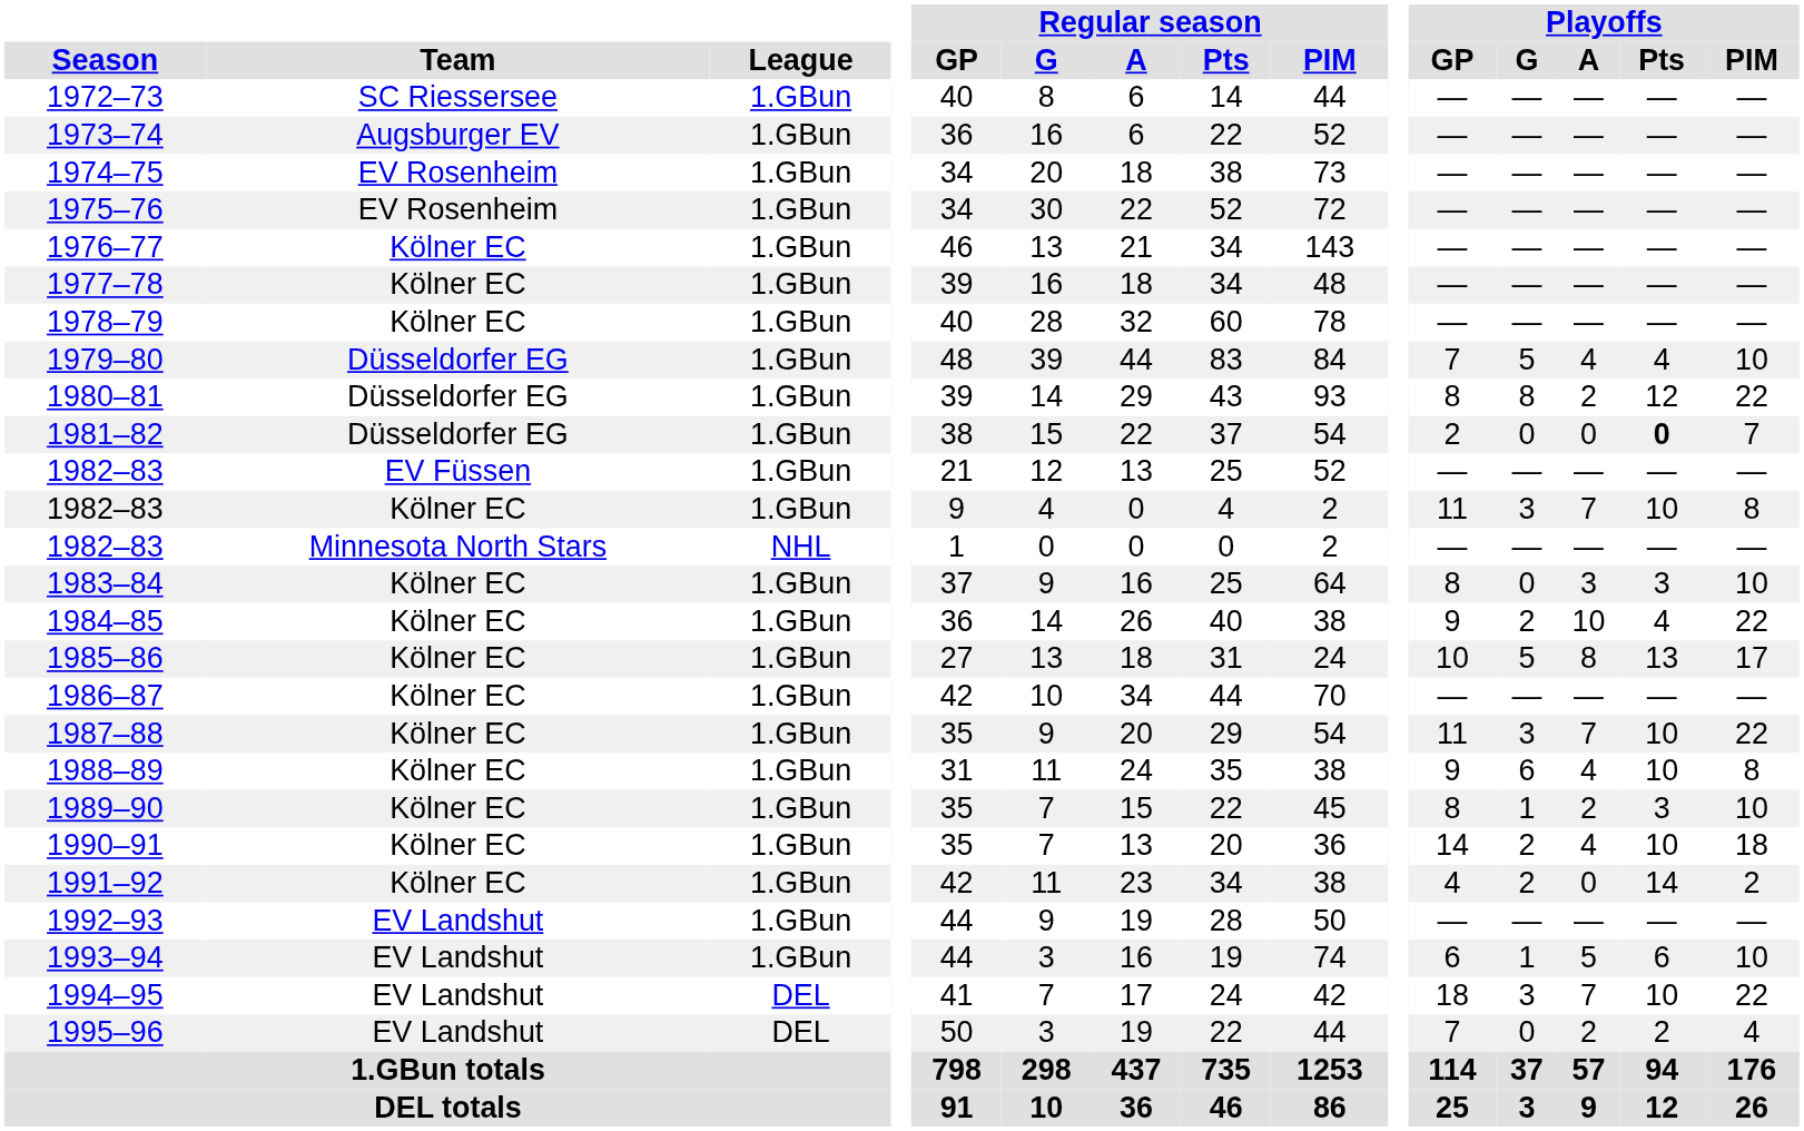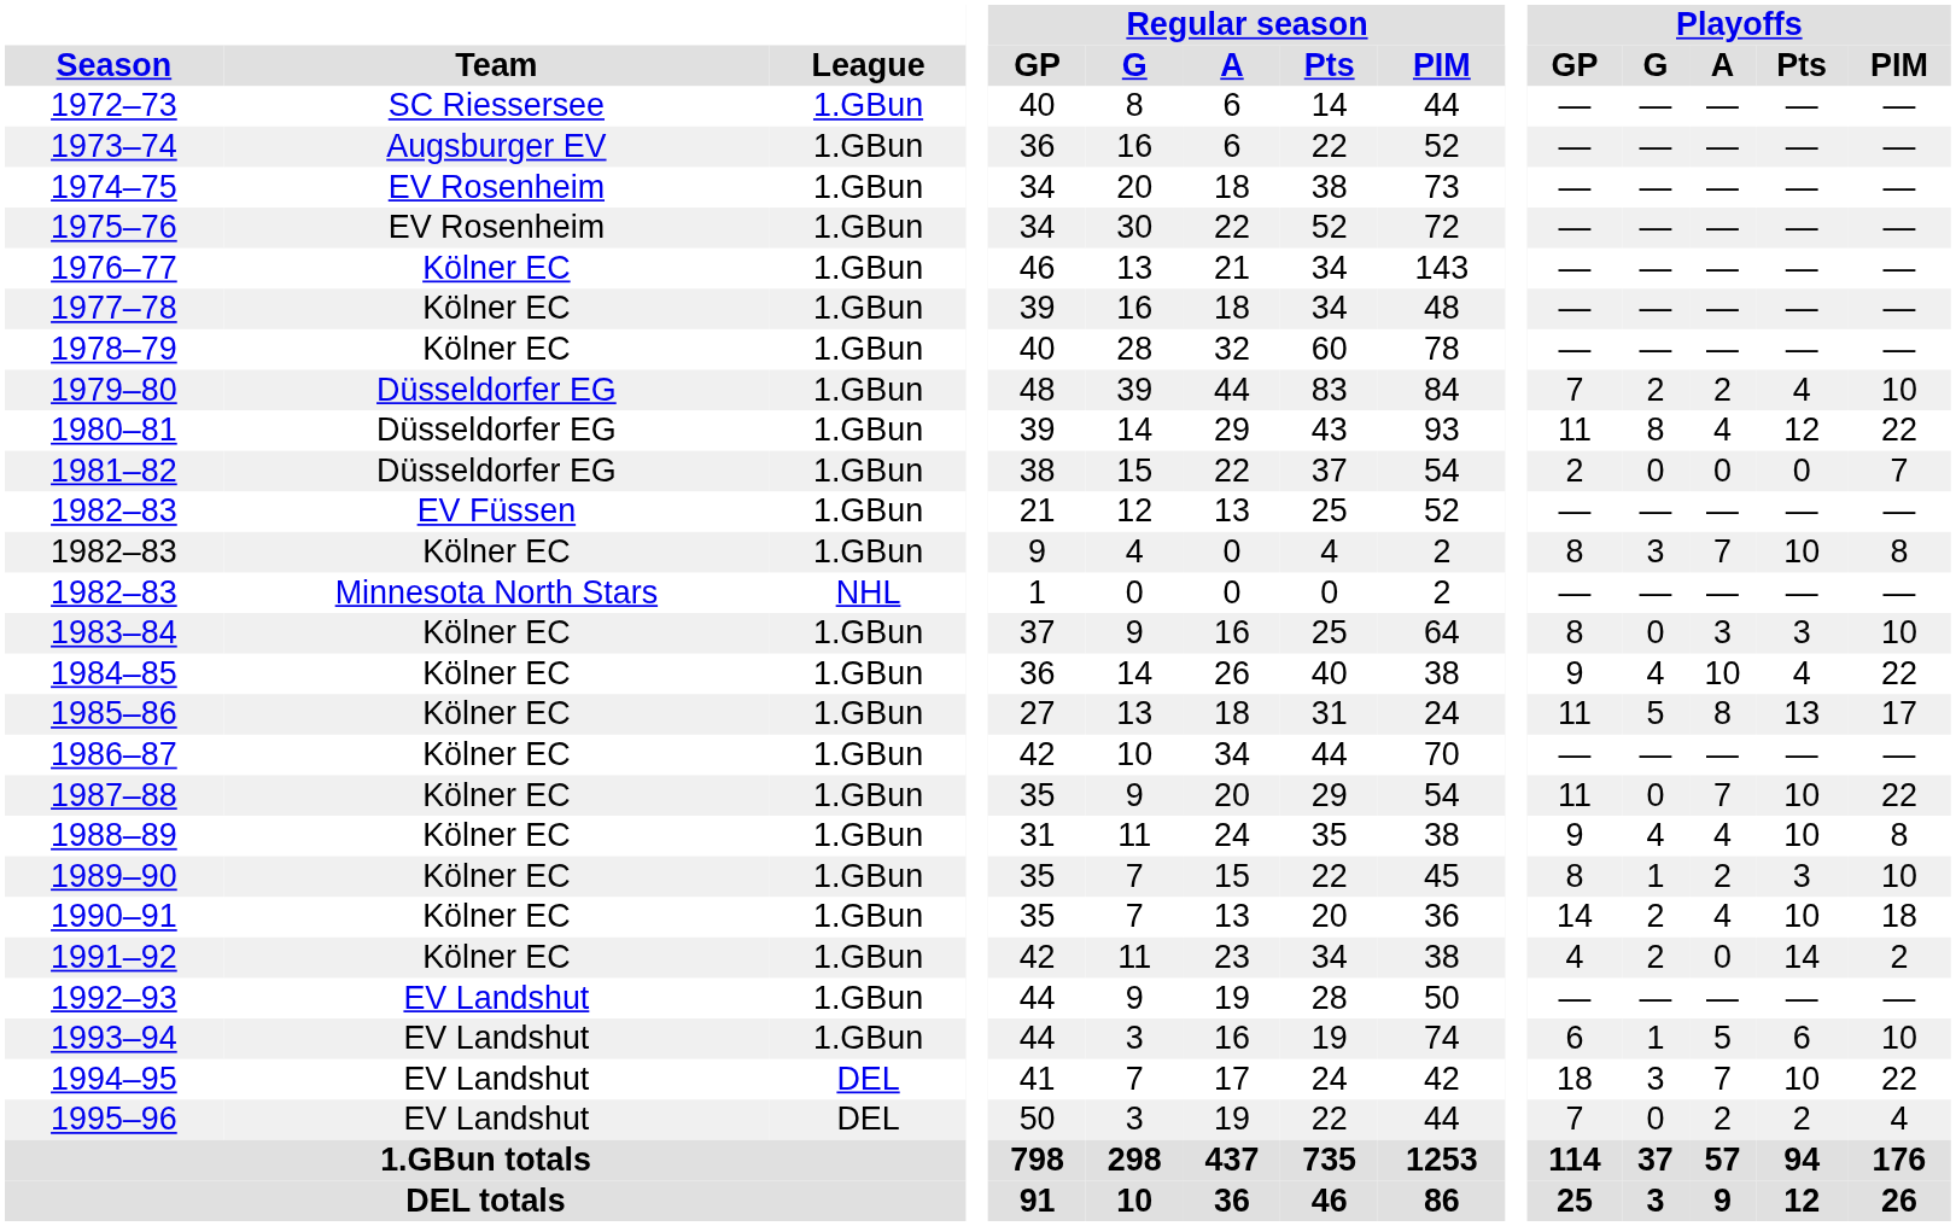 <table border="0" cellpadding="1" cellspacing="0" style="text-align:center; width:60em">
 <tr bgcolor="#e0e0e0">
 <th colspan="3" bgcolor="#ffffff"> </th>
 <th rowspan="99" bgcolor="#ffffff"> </th>
 <th colspan="5"><a href='#'>Regular season</a></th>
 <th rowspan="99" bgcolor="#ffffff"> </th>
 <th colspan="5"><a href='#'>Playoffs</a></th>
 </tr>
 <tr bgcolor="#e0e0e0">
 <th><a href='#'>Season</a></th>
 <th>Team</th>
 <th>League</th>
 <th>GP</th>
 <th><a href='#'>G</a></th>
 <th><a href='#'>A</a></th>
 <th><a href='#'>Pts</a></th>
 <th><a href='#'>PIM</a></th>
 <th>GP</th>
 <th>G</th>
 <th>A</th>
 <th>Pts</th>
 <th>PIM</th>
 </tr>
 <tr>
 <td><a href='#'>1972–73</a></td>
 <td><a href='#'>SC Riessersee</a></td>
 <td><a href='#'>1.GBun</a></td>
 <td>40</td>
 <td>8</td>
 <td>6</td>
 <td>14</td>
 <td>44</td>
 <td>—</td>
 <td>—</td>
 <td>—</td>
 <td>—</td>
 <td>—</td>
 </tr>
 <tr bgcolor="#f0f0f0">
 <td><a href='#'>1973–74</a></td>
 <td><a href='#'>Augsburger EV</a></td>
 <td>1.GBun</td>
 <td>36</td>
 <td>16</td>
 <td>6</td>
 <td>22</td>
 <td>52</td>
 <td>—</td>
 <td>—</td>
 <td>—</td>
 <td>—</td>
 <td>—</td>
 </tr>
 <tr>
 <td><a href='#'>1974–75</a></td>
 <td><a href='#'>EV Rosenheim</a></td>
 <td>1.GBun</td>
 <td>34</td>
 <td>20</td>
 <td>18</td>
 <td>38</td>
 <td>73</td>
 <td>—</td>
 <td>—</td>
 <td>—</td>
 <td>—</td>
 <td>—</td>
 </tr>
 <tr bgcolor="#f0f0f0">
 <td><a href='#'>1975–76</a></td>
 <td>EV Rosenheim</td>
 <td>1.GBun</td>
 <td>34</td>
 <td>30</td>
 <td>22</td>
 <td>52</td>
 <td>72</td>
 <td>—</td>
 <td>—</td>
 <td>—</td>
 <td>—</td>
 <td>—</td>
 </tr>
 <tr>
 <td><a href='#'>1976–77</a></td>
 <td><a href='#'>Kölner EC</a></td>
 <td>1.GBun</td>
 <td>46</td>
 <td>13</td>
 <td>21</td>
 <td>34</td>
 <td>143</td>
 <td>—</td>
 <td>—</td>
 <td>—</td>
 <td>—</td>
 <td>—</td>
 </tr>
 <tr bgcolor="#f0f0f0">
 <td><a href='#'>1977–78</a></td>
 <td>Kölner EC</td>
 <td>1.GBun</td>
 <td>39</td>
 <td>16</td>
 <td>18</td>
 <td>34</td>
 <td>48</td>
 <td>—</td>
 <td>—</td>
 <td>—</td>
 <td>—</td>
 <td>—</td>
 </tr>
 <tr>
 <td><a href='#'>1978–79</a></td>
 <td>Kölner EC</td>
 <td>1.GBun</td>
 <td>40</td>
 <td>28</td>
 <td>32</td>
 <td>60</td>
 <td>78</td>
 <td>—</td>
 <td>—</td>
 <td>—</td>
 <td>—</td>
 <td>—</td>
 </tr>
 <tr bgcolor="#f0f0f0">
 <td><a href='#'>1979–80</a></td>
 <td><a href='#'>Düsseldorfer EG</a></td>
 <td>1.GBun</td>
 <td>48</td>
 <td>39</td>
 <td>44</td>
 <td>83</td>
 <td>84</td>
 <td>7</td>
-<td>5</td>
-<td>4</td>
+<td>2</td>
+<td>2</td>
 <td>4</td>
 <td>10</td>
 </tr>
 <tr>
 <td><a href='#'>1980–81</a></td>
 <td>Düsseldorfer EG</td>
 <td>1.GBun</td>
 <td>39</td>
 <td>14</td>
 <td>29</td>
 <td>43</td>
 <td>93</td>
+<td>11</td>
 <td>8</td>
-<td>8</td>
-<td>2</td>
+<td>4</td>
 <td>12</td>
 <td>22</td>
 </tr>
 <tr bgcolor="#f0f0f0">
 <td><a href='#'>1981–82</a></td>
 <td>Düsseldorfer EG</td>
 <td>1.GBun</td>
 <td>38</td>
 <td>15</td>
 <td>22</td>
 <td>37</td>
 <td>54</td>
 <td>2</td>
 <td>0</td>
 <td>0</td>
-<td><strong>0</strong></td>
+<td>0</td>
 <td>7</td>
 </tr>
 <tr>
 <td><a href='#'>1982–83</a></td>
 <td><a href='#'>EV Füssen</a></td>
 <td>1.GBun</td>
 <td>21</td>
 <td>12</td>
 <td>13</td>
 <td>25</td>
 <td>52</td>
 <td>—</td>
 <td>—</td>
 <td>—</td>
 <td>—</td>
 <td>—</td>
 </tr>
 <tr bgcolor="#f0f0f0">
 <td>1982–83</td>
 <td>Kölner EC</td>
 <td>1.GBun</td>
 <td>9</td>
 <td>4</td>
 <td>0</td>
 <td>4</td>
 <td>2</td>
-<td>11</td>
+<td>8</td>
 <td>3</td>
 <td>7</td>
 <td>10</td>
 <td>8</td>
 </tr>
 <tr>
 <td><a href='#'>1982–83</a></td>
 <td><a href='#'>Minnesota North Stars</a></td>
 <td><a href='#'>NHL</a></td>
 <td>1</td>
 <td>0</td>
 <td>0</td>
 <td>0</td>
 <td>2</td>
 <td>—</td>
 <td>—</td>
 <td>—</td>
 <td>—</td>
 <td>—</td>
 </tr>
 <tr bgcolor="#f0f0f0">
 <td><a href='#'>1983–84</a></td>
 <td>Kölner EC</td>
 <td>1.GBun</td>
 <td>37</td>
 <td>9</td>
 <td>16</td>
 <td>25</td>
 <td>64</td>
 <td>8</td>
 <td>0</td>
 <td>3</td>
 <td>3</td>
 <td>10</td>
 </tr>
 <tr>
 <td><a href='#'>1984–85</a></td>
 <td>Kölner EC</td>
 <td>1.GBun</td>
 <td>36</td>
 <td>14</td>
 <td>26</td>
 <td>40</td>
 <td>38</td>
 <td>9</td>
-<td>2</td>
+<td>4</td>
 <td>10</td>
 <td>4</td>
 <td>22</td>
 </tr>
 <tr bgcolor="#f0f0f0">
 <td><a href='#'>1985–86</a></td>
 <td>Kölner EC</td>
 <td>1.GBun</td>
 <td>27</td>
 <td>13</td>
 <td>18</td>
 <td>31</td>
 <td>24</td>
-<td>10</td>
+<td>11</td>
 <td>5</td>
 <td>8</td>
 <td>13</td>
 <td>17</td>
 </tr>
 <tr>
 <td><a href='#'>1986–87</a></td>
 <td>Kölner EC</td>
 <td>1.GBun</td>
 <td>42</td>
 <td>10</td>
 <td>34</td>
 <td>44</td>
 <td>70</td>
 <td>—</td>
 <td>—</td>
 <td>—</td>
 <td>—</td>
 <td>—</td>
 </tr>
 <tr bgcolor="#f0f0f0">
 <td><a href='#'>1987–88</a></td>
 <td>Kölner EC</td>
 <td>1.GBun</td>
 <td>35</td>
 <td>9</td>
 <td>20</td>
 <td>29</td>
 <td>54</td>
 <td>11</td>
-<td>3</td>
+<td>0</td>
 <td>7</td>
 <td>10</td>
 <td>22</td>
 </tr>
 <tr>
 <td><a href='#'>1988–89</a></td>
 <td>Kölner EC</td>
 <td>1.GBun</td>
 <td>31</td>
 <td>11</td>
 <td>24</td>
 <td>35</td>
 <td>38</td>
 <td>9</td>
-<td>6</td>
+<td>4</td>
 <td>4</td>
 <td>10</td>
 <td>8</td>
 </tr>
 <tr bgcolor="#f0f0f0">
 <td><a href='#'>1989–90</a></td>
 <td>Kölner EC</td>
 <td>1.GBun</td>
 <td>35</td>
 <td>7</td>
 <td>15</td>
 <td>22</td>
 <td>45</td>
 <td>8</td>
 <td>1</td>
 <td>2</td>
 <td>3</td>
 <td>10</td>
 </tr>
 <tr>
 <td><a href='#'>1990–91</a></td>
 <td>Kölner EC</td>
 <td>1.GBun</td>
 <td>35</td>
 <td>7</td>
 <td>13</td>
 <td>20</td>
 <td>36</td>
 <td>14</td>
 <td>2</td>
 <td>4</td>
 <td>10</td>
 <td>18</td>
 </tr>
 <tr bgcolor="#f0f0f0">
 <td><a href='#'>1991–92</a></td>
 <td>Kölner EC</td>
 <td>1.GBun</td>
 <td>42</td>
 <td>11</td>
 <td>23</td>
 <td>34</td>
 <td>38</td>
 <td>4</td>
 <td>2</td>
 <td>0</td>
 <td>14</td>
 <td>2</td>
 </tr>
 <tr>
 <td><a href='#'>1992–93</a></td>
 <td><a href='#'>EV Landshut</a></td>
 <td>1.GBun</td>
 <td>44</td>
 <td>9</td>
 <td>19</td>
 <td>28</td>
 <td>50</td>
 <td>—</td>
 <td>—</td>
 <td>—</td>
 <td>—</td>
 <td>—</td>
 </tr>
 <tr bgcolor="#f0f0f0">
 <td><a href='#'>1993–94</a></td>
 <td>EV Landshut</td>
 <td>1.GBun</td>
 <td>44</td>
 <td>3</td>
 <td>16</td>
 <td>19</td>
 <td>74</td>
 <td>6</td>
 <td>1</td>
 <td>5</td>
 <td>6</td>
 <td>10</td>
 </tr>
 <tr>
 <td><a href='#'>1994–95</a></td>
 <td>EV Landshut</td>
 <td><a href='#'>DEL</a></td>
 <td>41</td>
 <td>7</td>
 <td>17</td>
 <td>24</td>
 <td>42</td>
 <td>18</td>
 <td>3</td>
 <td>7</td>
 <td>10</td>
 <td>22</td>
 </tr>
 <tr bgcolor="#f0f0f0">
 <td><a href='#'>1995–96</a></td>
 <td>EV Landshut</td>
 <td>DEL</td>
 <td>50</td>
 <td>3</td>
 <td>19</td>
 <td>22</td>
 <td>44</td>
 <td>7</td>
 <td>0</td>
 <td>2</td>
 <td>2</td>
 <td>4</td>
 </tr>
 <tr bgcolor="#e0e0e0">
 <th colspan="3">1.GBun totals</th>
 <th>798</th>
 <th>298</th>
 <th>437</th>
 <th>735</th>
 <th>1253</th>
 <th>114</th>
 <th>37</th>
 <th>57</th>
 <th>94</th>
 <th>176</th>
 </tr>
 <tr bgcolor="#e0e0e0">
 <th colspan="3">DEL totals</th>
 <th>91</th>
 <th>10</th>
 <th>36</th>
 <th>46</th>
 <th>86</th>
 <th>25</th>
 <th>3</th>
 <th>9</th>
 <th>12</th>
 <th>26</th>
 </tr>
 </table>
